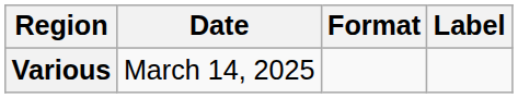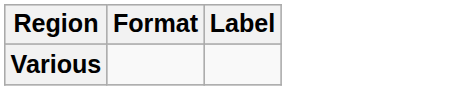 <table class="wikitable plainrowheaders">
 <tr>
 <th scope="col">Region</th>
-<th scope="col">Date</th>
 <th scope="col">Format</th>
 <th scope="col">Label</th>
 </tr>
 <tr>
 <th scope="row">Various </th>
-<td>March 14, 2025</td>
 <td></td>
 <td></td>
 </tr>
 </table>
